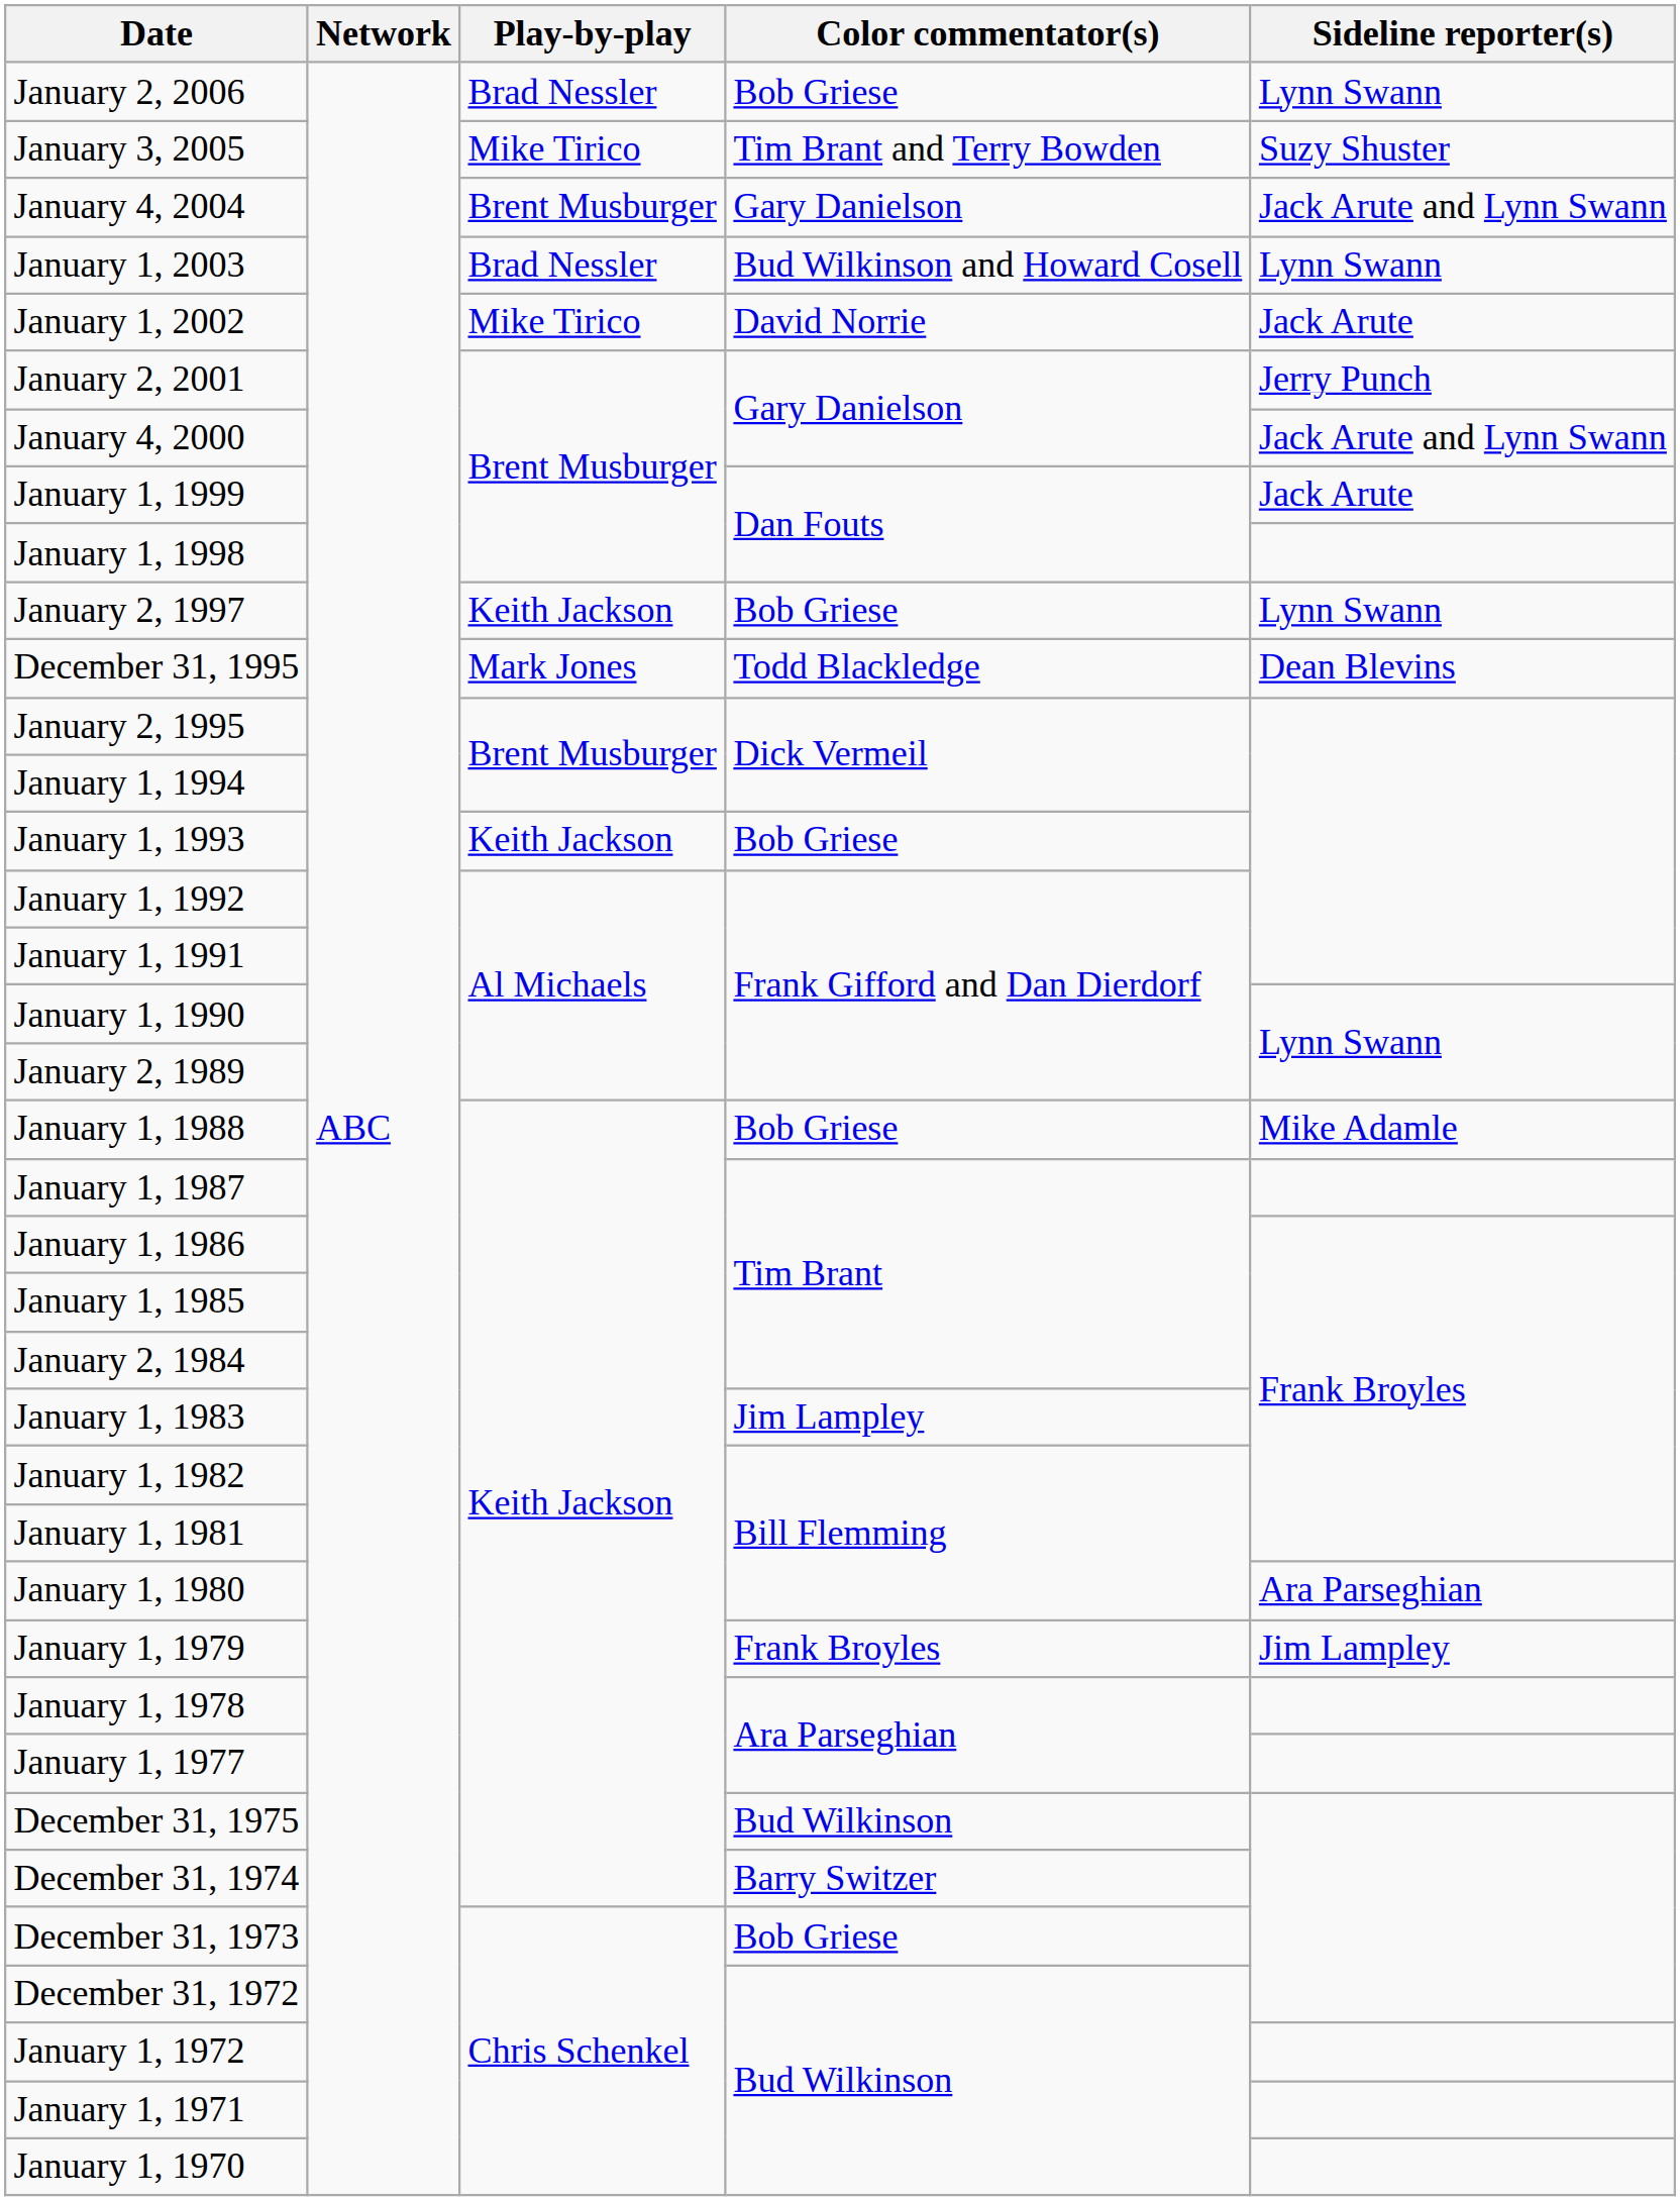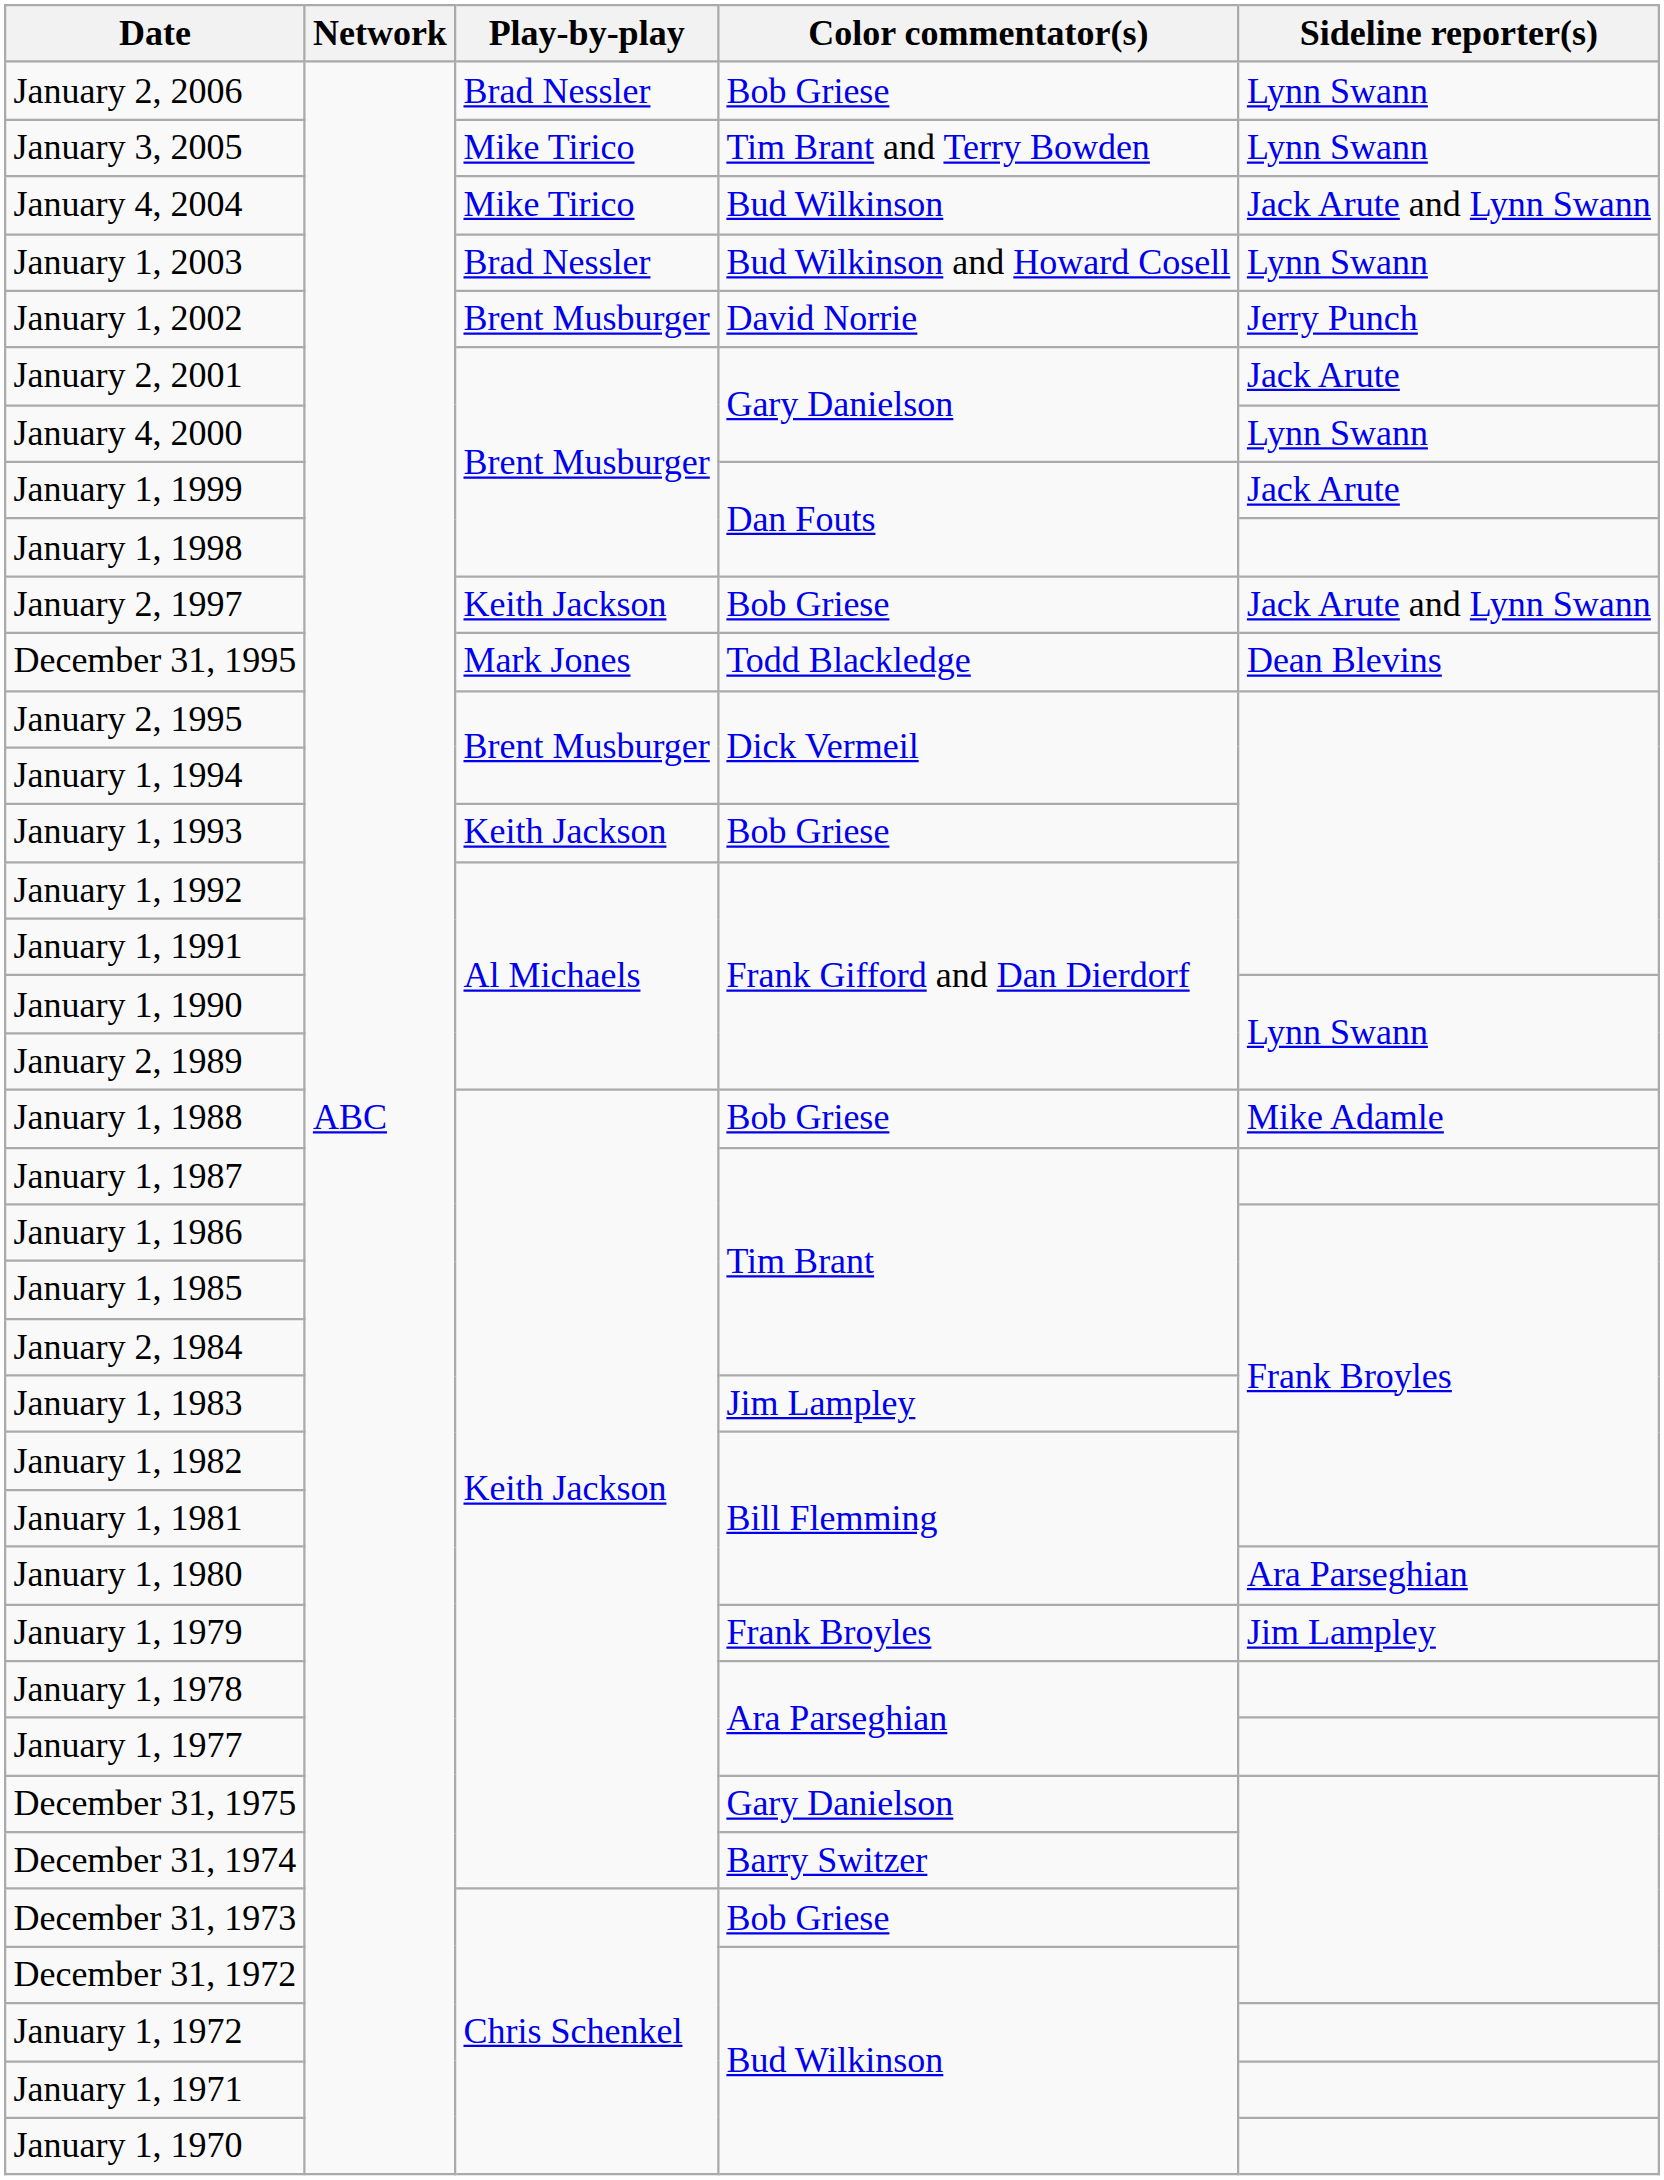 <table class="wikitable">
 <tr>
 <th>Date</th>
 <th>Network</th>
 <th>Play-by-play</th>
 <th>Color commentator(s)</th>
 <th>Sideline reporter(s)</th>
 </tr>
 <tr>
 <td>January 2, 2006</td>
 <td rowspan=37><a href='#'>ABC</a></td>
 <td><a href='#'>Brad Nessler</a></td>
 <td><a href='#'>Bob Griese</a></td>
 <td><a href='#'>Lynn Swann</a></td>
 </tr>
 <tr>
 <td>January 3, 2005</td>
 <td><a href='#'>Mike Tirico</a></td>
 <td><a href='#'>Tim Brant</a> and <a href='#'>Terry Bowden</a></td>
-<td><a href='#'>Suzy Shuster</a></td>
+<td><a href='#'>Lynn Swann</a></td>
 </tr>
 <tr>
 <td>January 4, 2004</td>
-<td><a href='#'>Brent Musburger</a></td>
-<td><a href='#'>Gary Danielson</a></td>
+<td><a href='#'>Mike Tirico</a></td>
+<td><a href='#'>Bud Wilkinson</a></td>
 <td><a href='#'>Jack Arute</a> and <a href='#'>Lynn Swann</a></td>
 </tr>
 <tr>
 <td>January 1, 2003</td>
 <td><a href='#'>Brad Nessler</a></td>
 <td><a href='#'>Bud Wilkinson</a> and <a href='#'>Howard Cosell</a></td>
 <td><a href='#'>Lynn Swann</a></td>
 </tr>
 <tr>
 <td>January 1, 2002</td>
-<td><a href='#'>Mike Tirico</a></td>
+<td><a href='#'>Brent Musburger</a></td>
 <td><a href='#'>David Norrie</a></td>
-<td><a href='#'>Jack Arute</a></td>
+<td><a href='#'>Jerry Punch</a></td>
 </tr>
 <tr>
 <td>January 2, 2001</td>
 <td rowspan=4><a href='#'>Brent Musburger</a></td>
 <td rowspan=2><a href='#'>Gary Danielson</a></td>
-<td><a href='#'>Jerry Punch</a></td>
+<td><a href='#'>Jack Arute</a></td>
 </tr>
 <tr>
 <td>January 4, 2000</td>
-<td><a href='#'>Jack Arute</a> and <a href='#'>Lynn Swann</a></td>
+<td><a href='#'>Lynn Swann</a></td>
 </tr>
 <tr>
 <td>January 1, 1999</td>
 <td rowspan=2><a href='#'>Dan Fouts</a></td>
 <td><a href='#'>Jack Arute</a></td>
 </tr>
 <tr>
 <td>January 1, 1998</td>
 </tr>
 <tr>
 <td>January 2, 1997</td>
 <td><a href='#'>Keith Jackson</a></td>
 <td><a href='#'>Bob Griese</a></td>
-<td><a href='#'>Lynn Swann</a></td>
+<td><a href='#'>Jack Arute</a> and <a href='#'>Lynn Swann</a></td>
 </tr>
 <tr>
 <td>December 31, 1995</td>
 <td><a href='#'>Mark Jones</a></td>
 <td><a href='#'>Todd Blackledge</a></td>
 <td><a href='#'>Dean Blevins</a></td>
 </tr>
 <tr>
 <td>January 2, 1995</td>
 <td rowspan=2><a href='#'>Brent Musburger</a></td>
 <td rowspan=2><a href='#'>Dick Vermeil</a></td>
 </tr>
 <tr>
 <td>January 1, 1994</td>
 </tr>
 <tr>
 <td>January 1, 1993</td>
 <td><a href='#'>Keith Jackson</a></td>
 <td><a href='#'>Bob Griese</a></td>
 </tr>
 <tr>
 <td>January 1, 1992</td>
 <td rowspan=4><a href='#'>Al Michaels</a></td>
 <td rowspan=4><a href='#'>Frank Gifford</a> and <a href='#'>Dan Dierdorf</a></td>
 </tr>
 <tr>
 <td>January 1, 1991</td>
 </tr>
 <tr>
 <td>January 1, 1990</td>
 <td rowspan=2><a href='#'>Lynn Swann</a></td>
 </tr>
 <tr>
 <td>January 2, 1989</td>
 </tr>
 <tr>
 <td>January 1, 1988</td>
 <td rowspan=14><a href='#'>Keith Jackson</a></td>
 <td><a href='#'>Bob Griese</a></td>
 <td><a href='#'>Mike Adamle</a></td>
 </tr>
 <tr>
 <td>January 1, 1987</td>
 <td rowspan=4><a href='#'>Tim Brant</a></td>
 </tr>
 <tr>
 <td>January 1, 1986</td>
 <td rowspan=6><a href='#'>Frank Broyles</a></td>
 </tr>
 <tr>
 <td>January 1, 1985</td>
 </tr>
 <tr>
 <td>January 2, 1984</td>
 </tr>
 <tr>
 <td>January 1, 1983</td>
 <td><a href='#'>Jim Lampley</a></td>
 </tr>
 <tr>
 <td>January 1, 1982</td>
 <td rowspan=3><a href='#'>Bill Flemming</a></td>
 </tr>
 <tr>
 <td>January 1, 1981</td>
 </tr>
 <tr>
 <td>January 1, 1980</td>
 <td><a href='#'>Ara Parseghian</a></td>
 </tr>
 <tr>
 <td>January 1, 1979</td>
 <td><a href='#'>Frank Broyles</a></td>
 <td><a href='#'>Jim Lampley</a></td>
 </tr>
 <tr>
 <td>January 1, 1978</td>
 <td rowspan=2><a href='#'>Ara Parseghian</a></td>
 </tr>
 <tr>
 <td>January 1, 1977</td>
 <td></td>
 </tr>
 <tr>
 <td>December 31, 1975</td>
-<td><a href='#'>Bud Wilkinson</a></td>
+<td><a href='#'>Gary Danielson</a></td>
 </tr>
 <tr>
 <td>December 31, 1974</td>
 <td><a href='#'>Barry Switzer</a></td>
 </tr>
 <tr>
 <td>December 31, 1973</td>
 <td rowspan=5><a href='#'>Chris Schenkel</a></td>
 <td><a href='#'>Bob Griese</a></td>
 </tr>
 <tr>
 <td>December 31, 1972</td>
 <td rowspan=4><a href='#'>Bud Wilkinson</a></td>
 </tr>
 <tr>
 <td>January 1, 1972</td>
 <td></td>
 </tr>
 <tr>
 <td>January 1, 1971</td>
 <td></td>
 </tr>
 <tr>
 <td>January 1, 1970</td>
 <td></td>
 </tr>
 </table>
